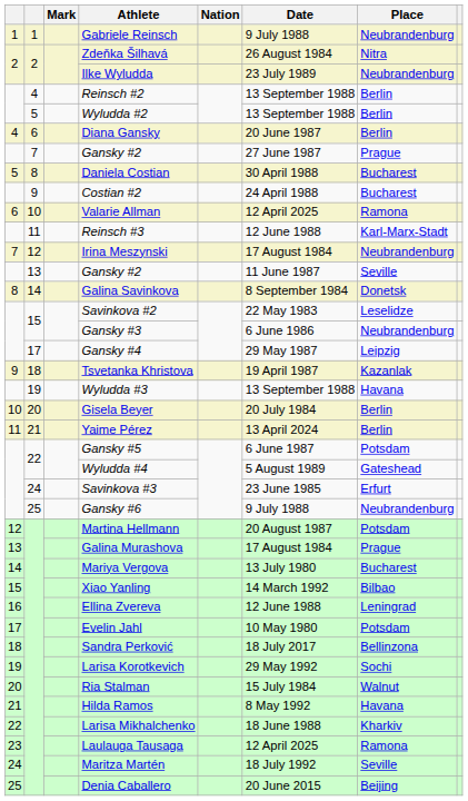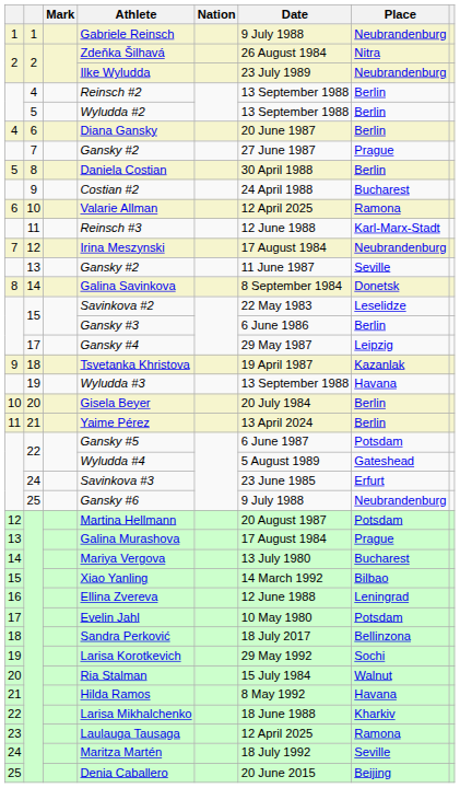 <table class="wikitable sortable">
 <tr>
 <th></th>
 <th></th>
 <th>Mark</th>
 <th>Athlete</th>
 <th>Nation</th>
 <th>Date</th>
 <th>Place</th>
 <th class="unsortable"></th>
 </tr>
 <tr bgcolor="#f6F5CE">
 <td align=center>1</td>
 <td align=center>1</td>
 <td></td>
 <td><a href='#'>Gabriele Reinsch</a></td>
 <td></td>
 <td>9 July 1988</td>
 <td><a href='#'>Neubrandenburg</a></td>
 <td></td>
 </tr>
 <tr bgcolor="#f6F5CE">
 <td rowspan=2 align=center>2</td>
 <td rowspan=2 align=center>2</td>
 <td rowspan=2></td>
 <td><a href='#'>Zdeňka Šilhavá</a></td>
 <td></td>
 <td>26 August 1984</td>
 <td><a href='#'>Nitra</a></td>
 <td></td>
 </tr>
 <tr bgcolor="#f6F5CE">
 <td><a href='#'>Ilke Wyludda</a></td>
 <td></td>
 <td>23 July 1989</td>
 <td><a href='#'>Neubrandenburg</a></td>
 <td></td>
 </tr>
 <tr>
 <td rowspan=2></td>
 <td align=center>4</td>
 <td></td>
 <td><em>Reinsch #2</em></td>
 <td rowspan=2></td>
 <td>13 September 1988</td>
 <td><a href='#'>Berlin</a></td>
 <td></td>
 </tr>
 <tr>
 <td align=center>5</td>
 <td></td>
 <td><em>Wyludda #2</em></td>
 <td>13 September 1988</td>
 <td><a href='#'>Berlin</a></td>
 <td></td>
 </tr>
 <tr bgcolor="#f6F5CE">
 <td align=center>4</td>
 <td align=center>6</td>
 <td></td>
 <td><a href='#'>Diana Gansky</a></td>
 <td></td>
 <td>20 June 1987</td>
 <td><a href='#'>Berlin</a></td>
 <td></td>
 </tr>
 <tr>
 <td></td>
 <td align=center>7</td>
 <td></td>
 <td><em>Gansky #2</em></td>
 <td></td>
 <td>27 June 1987</td>
 <td><a href='#'>Prague</a></td>
 <td></td>
 </tr>
 <tr bgcolor="#f6F5CE">
 <td align="center">5</td>
 <td align="center">8</td>
 <td></td>
 <td><a href='#'>Daniela Costian</a></td>
 <td></td>
 <td>30 April 1988</td>
-<td><a href='#'>Bucharest</a></td>
+<td><a href='#'>Berlin</a></td>
 <td></td>
 </tr>
 <tr>
 <td align="center"></td>
 <td align="center">9</td>
 <td></td>
 <td><em>Costian #2</em></td>
 <td></td>
 <td>24 April 1988</td>
 <td><a href='#'>Bucharest</a></td>
 <td></td>
 </tr>
 <tr bgcolor="#f6F5CE">
 <td align="center">6</td>
 <td align="center">10</td>
 <td></td>
 <td><a href='#'>Valarie Allman</a></td>
 <td></td>
 <td>12 April 2025</td>
 <td><a href='#'>Ramona</a></td>
 <td></td>
 </tr>
 <tr>
 <td></td>
 <td align="center">11</td>
 <td></td>
 <td><em>Reinsch #3</em></td>
 <td></td>
 <td>12 June 1988</td>
 <td><a href='#'>Karl-Marx-Stadt</a></td>
 <td></td>
 </tr>
 <tr bgcolor="#f6F5CE">
 <td align="center">7</td>
 <td align="center">12</td>
 <td></td>
 <td><a href='#'>Irina Meszynski</a></td>
 <td></td>
 <td>17 August 1984</td>
 <td><a href='#'>Neubrandenburg</a></td>
 <td></td>
 </tr>
 <tr>
 <td></td>
 <td align="center">13</td>
 <td></td>
 <td><em>Gansky #2</em></td>
 <td></td>
 <td>11 June 1987</td>
 <td><a href='#'>Seville</a></td>
 <td></td>
 </tr>
 <tr bgcolor="#f6F5CE">
 <td align="center">8</td>
 <td align="center">14</td>
 <td></td>
 <td><a href='#'>Galina Savinkova</a></td>
 <td></td>
 <td>8 September 1984</td>
 <td><a href='#'>Donetsk</a></td>
 <td></td>
 </tr>
 <tr>
 <td rowspan="3"></td>
 <td rowspan="2" align="center">15</td>
 <td rowspan="2"></td>
 <td><em>Savinkova #2</em></td>
 <td rowspan="3"></td>
 <td>22 May 1983</td>
 <td><a href='#'>Leselidze</a></td>
 <td></td>
 </tr>
 <tr>
 <td><em>Gansky #3</em></td>
 <td>6 June 1986</td>
-<td><a href='#'>Neubrandenburg</a></td>
+<td><a href='#'>Berlin</a></td>
 <td></td>
 </tr>
 <tr>
 <td align=center>17</td>
 <td></td>
 <td><em>Gansky #4</em></td>
 <td>29 May 1987</td>
 <td><a href='#'>Leipzig</a></td>
 <td></td>
 </tr>
 <tr bgcolor="#f6F5CE">
 <td align=center>9</td>
 <td align="center">18</td>
 <td></td>
 <td><a href='#'>Tsvetanka Khristova</a></td>
 <td></td>
 <td>19 April 1987</td>
 <td><a href='#'>Kazanlak</a></td>
 <td></td>
 </tr>
 <tr>
 <td></td>
 <td align=center>19</td>
 <td></td>
 <td><em>Wyludda #3</em></td>
 <td></td>
 <td>13 September 1988</td>
 <td><a href='#'>Havana</a></td>
 <td></td>
 </tr>
 <tr bgcolor="#f6F5CE">
 <td align=center>10</td>
 <td align="center">20</td>
 <td></td>
 <td><a href='#'>Gisela Beyer</a></td>
 <td></td>
 <td>20 July 1984</td>
 <td><a href='#'>Berlin</a></td>
 <td></td>
 </tr>
 <tr bgcolor="#f6F5CE">
 <td align=center>11</td>
 <td align=center>21</td>
 <td></td>
 <td><a href='#'>Yaime Pérez</a></td>
 <td></td>
 <td>13 April 2024</td>
 <td><a href='#'>Berlin</a></td>
 <td></td>
 </tr>
 <tr>
 <td rowspan="4"></td>
 <td rowspan="2" align="center">22</td>
 <td rowspan="2"></td>
 <td><em>Gansky #5</em></td>
 <td rowspan="4"></td>
 <td>6 June 1987</td>
 <td><a href='#'>Potsdam</a></td>
 <td></td>
 </tr>
 <tr>
 <td><em>Wyludda #4</em></td>
 <td>5 August 1989</td>
 <td><a href='#'>Gateshead</a></td>
 <td></td>
 </tr>
 <tr>
 <td align=center>24</td>
 <td></td>
 <td><em>Savinkova #3</em></td>
 <td>23 June 1985</td>
 <td><a href='#'>Erfurt</a></td>
 <td></td>
 </tr>
 <tr>
 <td align=center>25</td>
 <td></td>
 <td><em>Gansky #6</em></td>
 <td>9 July 1988</td>
 <td><a href='#'>Neubrandenburg</a></td>
 <td></td>
 </tr>
 <tr bgcolor="#CCFFCC">
 <td align=center>12</td>
 <td rowspan="14" align="center"></td>
 <td></td>
 <td><a href='#'>Martina Hellmann</a></td>
 <td></td>
 <td>20 August 1987</td>
 <td><a href='#'>Potsdam</a></td>
 <td></td>
 </tr>
 <tr bgcolor="#CCFFCC">
 <td align="center">13</td>
 <td></td>
 <td><a href='#'>Galina Murashova</a></td>
 <td></td>
 <td>17 August 1984</td>
 <td><a href='#'>Prague</a></td>
 <td></td>
 </tr>
 <tr bgcolor="#CCFFCC">
 <td align="center">14</td>
 <td></td>
 <td><a href='#'>Mariya Vergova</a></td>
 <td></td>
 <td>13 July 1980</td>
 <td><a href='#'>Bucharest</a></td>
 <td></td>
 </tr>
 <tr bgcolor="#CCFFCC">
 <td align="center">15</td>
 <td></td>
 <td><a href='#'>Xiao Yanling</a></td>
 <td></td>
 <td>14 March 1992</td>
 <td><a href='#'>Bilbao</a></td>
 <td></td>
 </tr>
 <tr bgcolor="#CCFFCC">
 <td align="center">16</td>
 <td></td>
 <td><a href='#'>Ellina Zvereva</a></td>
 <td></td>
 <td>12 June 1988</td>
 <td><a href='#'>Leningrad</a></td>
 <td></td>
 </tr>
 <tr bgcolor="#CCFFCC">
 <td align="center">17</td>
 <td></td>
 <td><a href='#'>Evelin Jahl</a></td>
 <td></td>
 <td>10 May 1980</td>
 <td><a href='#'>Potsdam</a></td>
 <td></td>
 </tr>
 <tr bgcolor="#CCFFCC">
 <td align="center">18</td>
 <td></td>
 <td><a href='#'>Sandra Perković</a></td>
 <td></td>
 <td>18 July 2017</td>
 <td><a href='#'>Bellinzona</a></td>
 <td></td>
 </tr>
 <tr bgcolor="#CCFFCC">
 <td align="center">19</td>
 <td></td>
 <td><a href='#'>Larisa Korotkevich</a></td>
 <td></td>
 <td>29 May 1992</td>
 <td><a href='#'>Sochi</a></td>
 <td></td>
 </tr>
 <tr bgcolor="#CCFFCC">
 <td align="center">20</td>
 <td></td>
 <td><a href='#'>Ria Stalman</a></td>
 <td></td>
 <td>15 July 1984</td>
 <td><a href='#'>Walnut</a></td>
 <td></td>
 </tr>
 <tr bgcolor="#CCFFCC">
 <td align="center">21</td>
 <td></td>
 <td><a href='#'>Hilda Ramos</a></td>
 <td></td>
 <td>8 May 1992</td>
 <td><a href='#'>Havana</a></td>
 <td></td>
 </tr>
 <tr bgcolor="#CCFFCC">
 <td align="center">22</td>
 <td></td>
 <td><a href='#'>Larisa Mikhalchenko</a></td>
 <td></td>
 <td>18 June 1988</td>
 <td><a href='#'>Kharkiv</a></td>
 <td></td>
 </tr>
 <tr bgcolor="#CCFFCC">
 <td align="center">23</td>
 <td></td>
 <td><a href='#'>Laulauga Tausaga</a></td>
 <td></td>
 <td>12 April 2025</td>
 <td><a href='#'>Ramona</a></td>
 <td></td>
 </tr>
 <tr bgcolor="#CCFFCC">
 <td align="center">24</td>
 <td></td>
 <td><a href='#'>Maritza Martén</a></td>
 <td></td>
 <td>18 July 1992</td>
 <td><a href='#'>Seville</a></td>
 <td></td>
 </tr>
 <tr bgcolor="#CCFFCC">
 <td align="center">25</td>
 <td></td>
 <td><a href='#'>Denia Caballero</a></td>
 <td></td>
 <td>20 June 2015</td>
 <td><a href='#'>Beijing</a></td>
 <td></td>
 </tr>
 </table>
